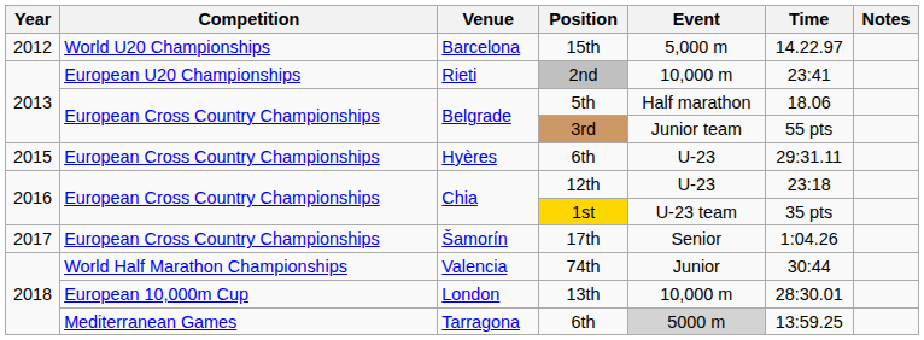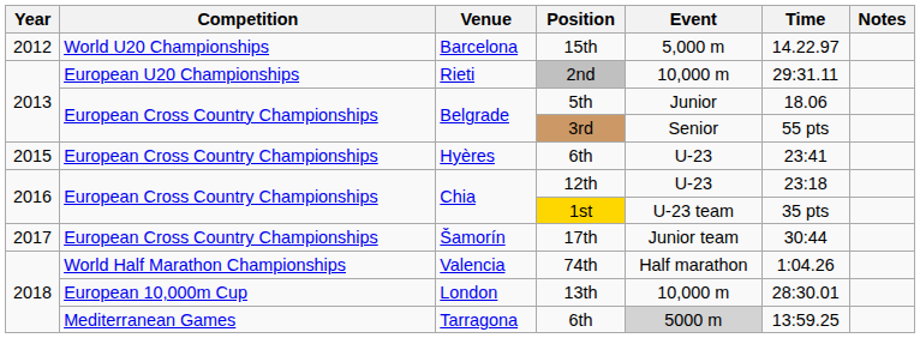 <table class="wikitable" width=60% style="font-size:90%; text-align:center;">
 <tr>
 <th>Year</th>
 <th>Competition</th>
 <th>Venue</th>
 <th>Position</th>
 <th>Event</th>
 <th>Time</th>
 <th>Notes</th>
 </tr>
 <tr>
 <td>2012</td>
 <td align=left><a href='#'>World U20 Championships</a></td>
 <td align=left> <a href='#'>Barcelona</a></td>
 <td>15th</td>
 <td>5,000 m</td>
 <td>14.22.97</td>
 <td></td>
 </tr>
 <tr>
 <td rowspan=3>2013</td>
 <td align=left><a href='#'>European U20 Championships</a></td>
 <td align=left> <a href='#'>Rieti</a></td>
 <td bgcolor=silver>2nd</td>
 <td>10,000 m</td>
-<td>23:41</td>
+<td>29:31.11</td>
 <td></td>
 </tr>
 <tr>
 <td rowspan=2 align=left><a href='#'>European Cross Country Championships</a></td>
 <td rowspan=2 align=left> <a href='#'>Belgrade</a></td>
 <td>5th</td>
-<td>Half marathon</td>
+<td>Junior</td>
 <td>18.06</td>
 <td></td>
 </tr>
 <tr>
 <td bgcolor=cc9966>3rd</td>
-<td>Junior team</td>
+<td>Senior</td>
 <td>55 pts</td>
 <td></td>
 </tr>
 <tr>
 <td rowspan=1>2015</td>
 <td rowspan=1 align=left><a href='#'>European Cross Country Championships</a></td>
 <td rowspan=1 align=left> <a href='#'>Hyères</a></td>
 <td>6th</td>
 <td>U-23</td>
-<td>29:31.11</td>
+<td>23:41</td>
 <td></td>
 </tr>
 <tr>
 <td rowspan=2>2016</td>
 <td rowspan=2 align=left><a href='#'>European Cross Country Championships</a></td>
 <td rowspan=2 align=left> <a href='#'>Chia</a></td>
 <td>12th</td>
 <td>U-23</td>
 <td>23:18</td>
 <td></td>
 </tr>
 <tr>
 <td bgcolor=gold>1st</td>
 <td>U-23 team</td>
 <td>35 pts</td>
 <td></td>
 </tr>
 <tr>
 <td rowspan=1>2017</td>
 <td rowspan=1 align=left><a href='#'>European Cross Country Championships</a></td>
 <td rowspan=1 align=left> <a href='#'>Šamorín</a></td>
 <td>17th</td>
-<td>Senior</td>
-<td>1:04.26</td>
+<td>Junior team</td>
+<td>30:44</td>
 <td></td>
 </tr>
 <tr>
 <td rowspan=3>2018</td>
 <td align=left><a href='#'>World Half Marathon Championships</a></td>
 <td align=left> <a href='#'>Valencia</a></td>
 <td>74th</td>
-<td>Junior</td>
-<td>30:44</td>
+<td>Half marathon</td>
+<td>1:04.26</td>
 <td></td>
 </tr>
 <tr>
 <td align=left><a href='#'>European 10,000m Cup</a></td>
 <td align=left> <a href='#'>London</a></td>
 <td>13th</td>
 <td>10,000 m</td>
 <td>28:30.01</td>
 <td></td>
 </tr>
 <tr>
 <td align=left><a href='#'>Mediterranean Games</a></td>
 <td align=left> <a href='#'>Tarragona</a></td>
 <td>6th</td>
 <td style="background: lightgrey;">5000 m</td>
 <td>13:59.25</td>
 <td></td>
 </tr>
 </table>
